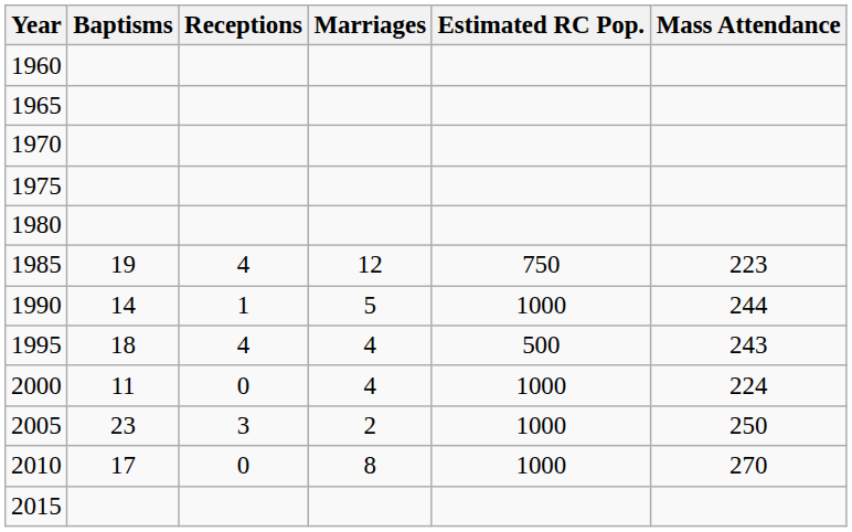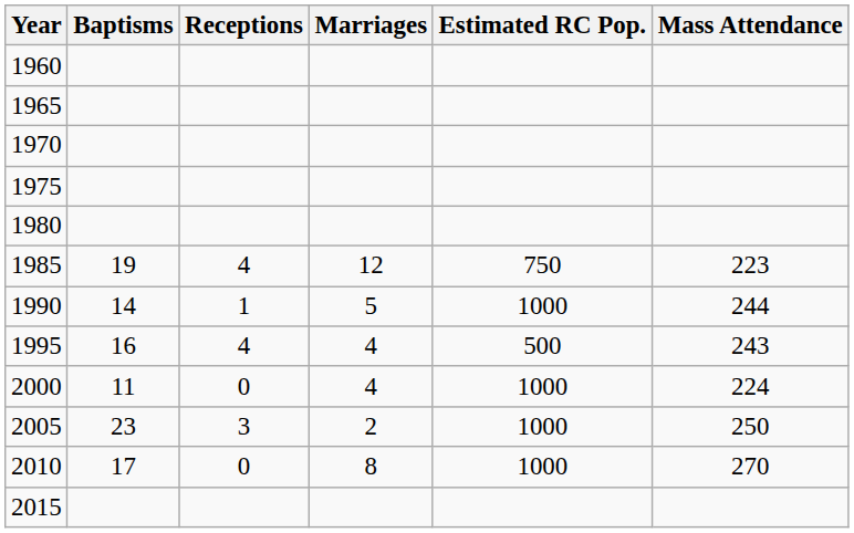 <table class="wikitable">
 <tr>
 <th>Year</th>
 <th>Baptisms</th>
 <th>Receptions</th>
 <th>Marriages</th>
 <th>Estimated RC Pop.</th>
 <th>Mass Attendance</th>
 </tr>
 <tr align="center">
 <td>1960</td>
 <td></td>
 <td></td>
 <td></td>
 <td></td>
 <td></td>
 </tr>
 <tr align="center">
 <td>1965</td>
 <td></td>
 <td></td>
 <td></td>
 <td></td>
 <td></td>
 </tr>
 <tr align="center">
 <td>1970</td>
 <td></td>
 <td></td>
 <td></td>
 <td></td>
 <td></td>
 </tr>
 <tr align="center">
 <td>1975</td>
 <td></td>
 <td></td>
 <td></td>
 <td></td>
 <td></td>
 </tr>
 <tr align="center">
 <td>1980</td>
 <td></td>
 <td></td>
 <td></td>
 <td></td>
 <td></td>
 </tr>
 <tr align="center">
 <td>1985</td>
 <td>19</td>
 <td>4</td>
 <td>12</td>
 <td>750</td>
 <td>223</td>
 </tr>
 <tr align="center">
 <td>1990</td>
 <td>14</td>
 <td>1</td>
 <td>5</td>
 <td>1000</td>
 <td>244</td>
 </tr>
 <tr align="center">
 <td>1995</td>
-<td>18</td>
+<td>16</td>
 <td>4</td>
 <td>4</td>
 <td>500</td>
 <td>243</td>
 </tr>
 <tr align="center">
 <td>2000</td>
 <td>11</td>
 <td>0</td>
 <td>4</td>
 <td>1000</td>
 <td>224</td>
 </tr>
 <tr align="center">
 <td>2005</td>
 <td>23</td>
 <td>3</td>
 <td>2</td>
 <td>1000</td>
 <td>250</td>
 </tr>
 <tr align="center">
 <td>2010</td>
 <td>17</td>
 <td>0</td>
 <td>8</td>
 <td>1000</td>
 <td>270</td>
 </tr>
 <tr align="center">
 <td>2015</td>
 <td></td>
 <td></td>
 <td></td>
 <td></td>
 <td></td>
 </tr>
 </table>
